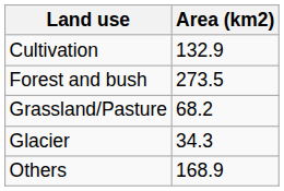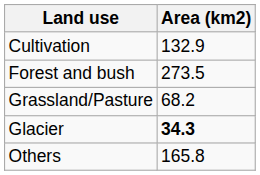 <table class="wikitable">
 <tr>
 <th>Land use</th>
 <th>Area (km2)</th>
 </tr>
 <tr>
 <td>Cultivation</td>
 <td>132.9</td>
 </tr>
 <tr>
 <td>Forest and bush</td>
 <td>273.5</td>
 </tr>
 <tr>
 <td>Grassland/Pasture</td>
 <td>68.2</td>
 </tr>
 <tr>
 <td>Glacier</td>
-<td>34.3</td>
+<td><strong>34.3</strong></td>
 </tr>
 <tr>
 <td>Others</td>
-<td>168.9</td>
+<td>165.8</td>
 </tr>
 </table>
